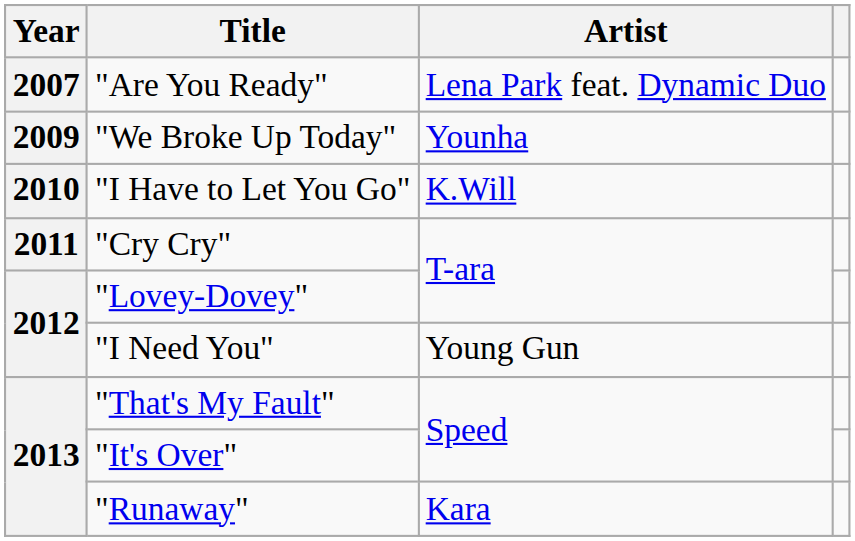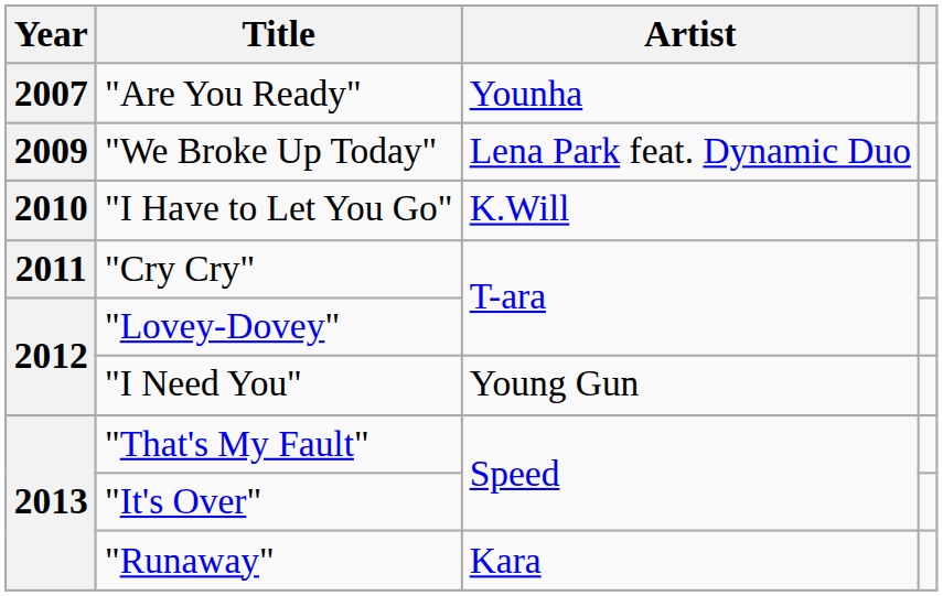 <table class="wikitable plainrowheaders sortable">
 <tr>
 <th scope="col">Year</th>
 <th scope="col">Title</th>
 <th scope="col">Artist</th>
 <th scope="col" class="unsortable"></th>
 </tr>
 <tr>
 <th scope="row">2007</th>
 <td>"Are You Ready"</td>
-<td><a href='#'>Lena Park</a> feat. <a href='#'>Dynamic Duo</a></td>
+<td><a href='#'>Younha</a></td>
 <td></td>
 </tr>
 <tr>
 <th scope="row">2009</th>
 <td>"We Broke Up Today"</td>
-<td><a href='#'>Younha</a></td>
+<td><a href='#'>Lena Park</a> feat. <a href='#'>Dynamic Duo</a></td>
 <td style="text-align:center"></td>
 </tr>
 <tr>
 <th scope="row">2010</th>
 <td>"I Have to Let You Go"</td>
 <td><a href='#'>K.Will</a></td>
 <td style="text-align:center"></td>
 </tr>
 <tr>
 <th scope="row">2011</th>
 <td>"Cry Cry"</td>
 <td rowspan="2"><a href='#'>T-ara</a></td>
 <td></td>
 </tr>
 <tr>
 <th scope="row" rowspan="2">2012</th>
 <td>"<a href='#'>Lovey-Dovey</a>"</td>
 <td style="text-align:center"></td>
 </tr>
 <tr>
 <td>"I Need You"</td>
 <td>Young Gun</td>
 <td style="text-align:center"></td>
 </tr>
 <tr>
 <th scope="row" rowspan="3">2013</th>
 <td>"<a href='#'>That's My Fault</a>"</td>
 <td rowspan="2"><a href='#'>Speed</a></td>
 <td style="text-align:center"></td>
 </tr>
 <tr>
 <td>"<a href='#'>It's Over</a>"</td>
 <td style="text-align:center"></td>
 </tr>
 <tr>
 <td>"<a href='#'>Runaway</a>"</td>
 <td><a href='#'>Kara</a></td>
 <td></td>
 </tr>
 </table>
